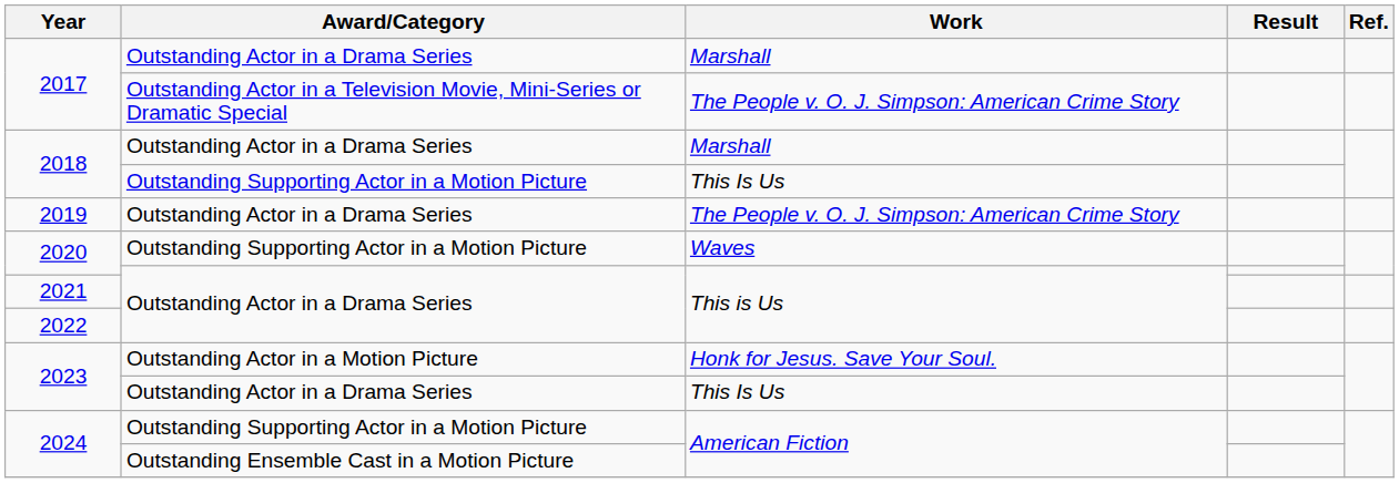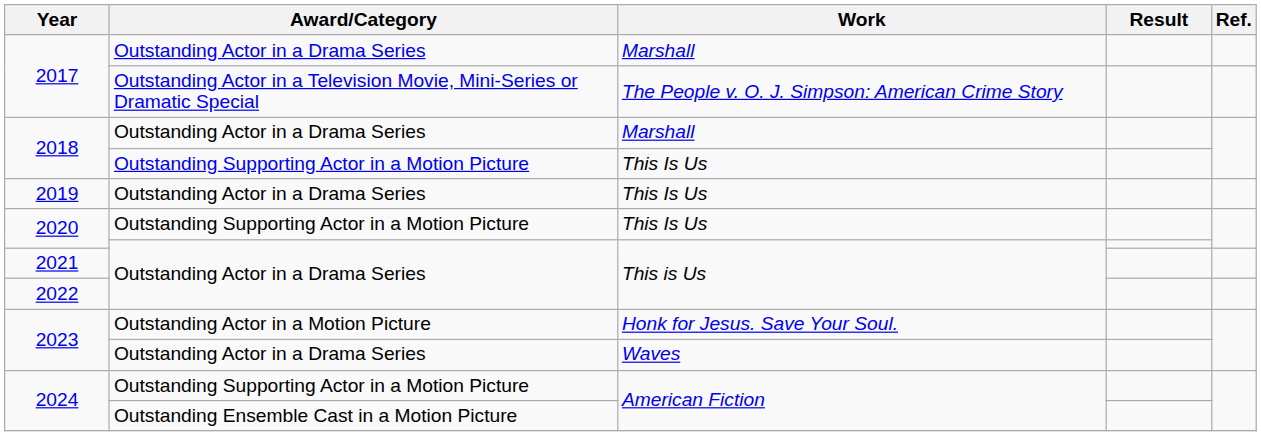 <table class=wikitable>
 <tr>
 <th scope="col" style="width:5em;">Year</th>
 <th scope="col" style="width:26em;">Award/Category</th>
 <th scope="col" style="width:25em;">Work</th>
 <th scope="col" style="width:5em;">Result</th>
 <th>Ref.</th>
 </tr>
 <tr>
 <td style="text-align:center;", rowspan="2"><a href='#'>2017</a></td>
 <td><a href='#'>Outstanding Actor in a Drama Series</a></td>
 <td><em><a href='#'>Marshall</a></em></td>
 <td></td>
 <td></td>
 </tr>
 <tr>
 <td><a href='#'>Outstanding Actor in a Television Movie, Mini-Series or Dramatic Special</a></td>
 <td><em><a href='#'>The People v. O. J. Simpson: American Crime Story</a></em></td>
 <td></td>
 <td></td>
 </tr>
 <tr>
 <td style="text-align:center;", rowspan="2"><a href='#'>2018</a></td>
 <td>Outstanding Actor in a Drama Series</td>
 <td><em><a href='#'>Marshall</a></em></td>
 <td></td>
 <td rowspan="2"></td>
 </tr>
 <tr>
 <td><a href='#'>Outstanding Supporting Actor in a Motion Picture</a></td>
 <td><em>This Is Us</em></td>
 <td></td>
 </tr>
 <tr>
 <td style="text-align:center;"><a href='#'>2019</a></td>
 <td>Outstanding Actor in a Drama Series</td>
-<td><em><a href='#'>The People v. O. J. Simpson: American Crime Story</a></em></td>
+<td><em>This Is Us</em></td>
 <td></td>
 <td></td>
 </tr>
 <tr>
 <td style="text-align:center;", rowspan="2"><a href='#'>2020</a></td>
 <td>Outstanding Supporting Actor in a Motion Picture</td>
-<td><em><a href='#'>Waves</a></em></td>
+<td><em>This Is Us</em></td>
 <td></td>
 <td rowspan="2"></td>
 </tr>
 <tr>
 <td rowspan="3">Outstanding Actor in a Drama Series</td>
 <td rowspan="3"><em>This is Us</em></td>
 <td></td>
 </tr>
 <tr>
 <td style="text-align:center;"><a href='#'>2021</a></td>
 <td></td>
 <td></td>
 </tr>
 <tr>
 <td style="text-align:center;"><a href='#'>2022</a></td>
 <td></td>
 <td></td>
 </tr>
 <tr>
 <td style="text-align:center;", rowspan="2"><a href='#'>2023</a></td>
 <td>Outstanding Actor in a Motion Picture</td>
 <td><em><a href='#'>Honk for Jesus. Save Your Soul.</a></em></td>
 <td></td>
 <td rowspan="2"></td>
 </tr>
 <tr>
 <td>Outstanding Actor in a Drama Series</td>
-<td><em>This Is Us</em></td>
+<td><em><a href='#'>Waves</a></em></td>
 <td></td>
 </tr>
 <tr>
 <td style="text-align:center;", rowspan="2"><a href='#'>2024</a></td>
 <td>Outstanding Supporting Actor in a Motion Picture</td>
 <td rowspan="2"><em><a href='#'>American Fiction</a></em></td>
 <td></td>
 <td rowspan="2"></td>
 </tr>
 <tr>
 <td>Outstanding Ensemble Cast in a Motion Picture</td>
 <td></td>
 </tr>
 <tr>
 </tr>
 </table>
